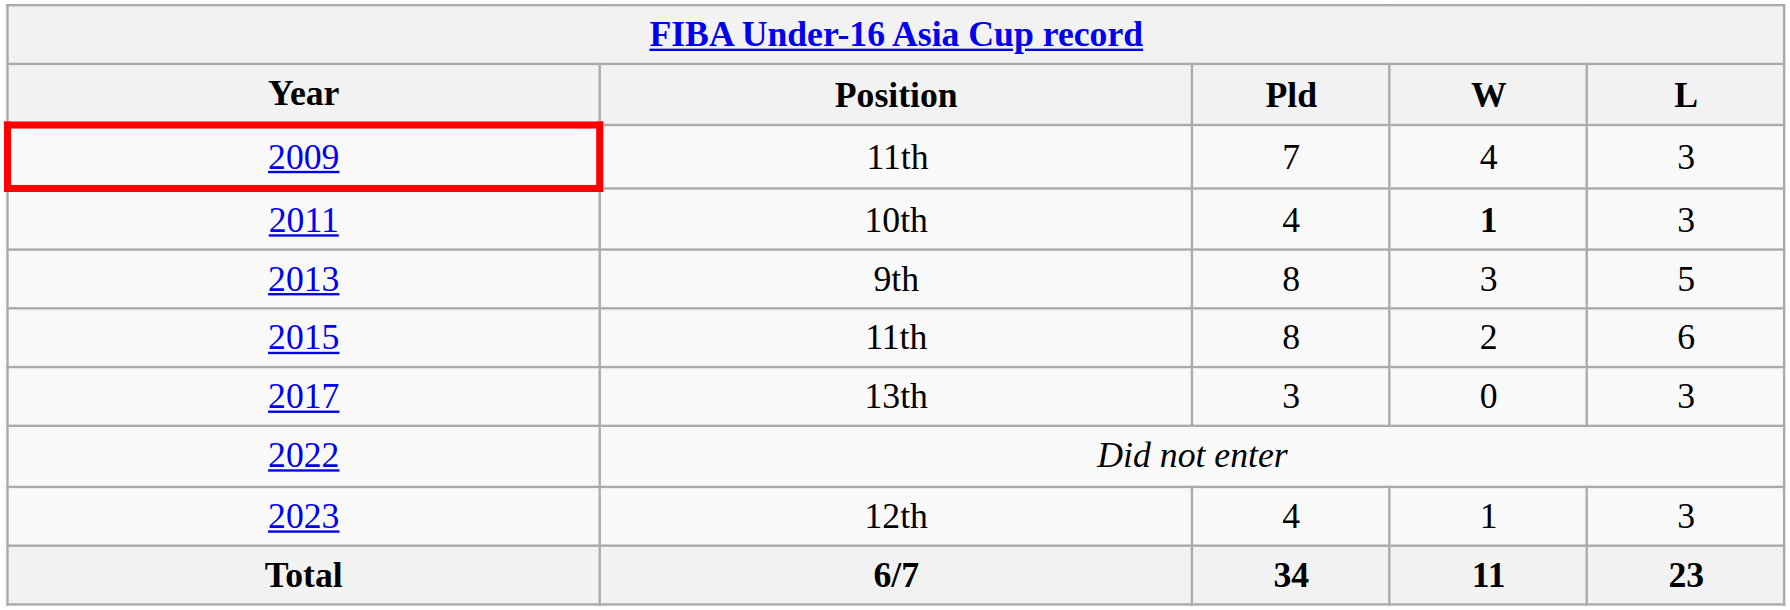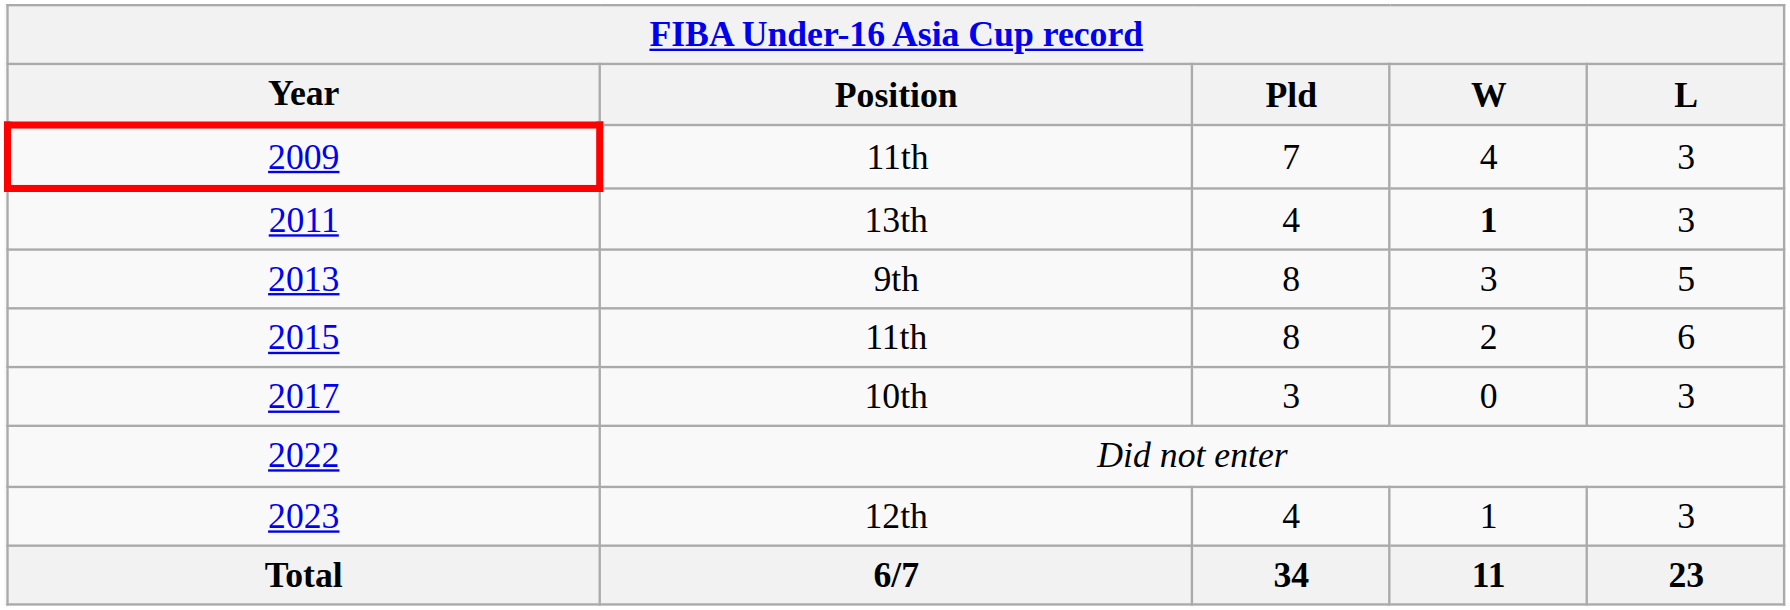 <table class="wikitable" style="text-align: center; font-size:95%;" width=60%>
 <tr>
 <th colspan=9><a href='#'>FIBA Under-16 Asia Cup record</a></th>
 </tr>
 <tr>
 <th width=15%>Year</th>
 <th width=15%>Position</th>
 <th width=5%>Pld</th>
 <th width=5%>W</th>
 <th width=5%>L</th>
 </tr>
 <tr>
 <td style="border: 3px solid red;"> <a href='#'>2009</a></td>
 <td>11th</td>
 <td>7</td>
 <td>4</td>
 <td>3</td>
 </tr>
 <tr>
 <td> <a href='#'>2011</a></td>
-<td>10th</td>
+<td>13th</td>
 <td>4</td>
 <td><strong>1</strong></td>
 <td>3</td>
 </tr>
 <tr>
 <td> <a href='#'>2013</a></td>
 <td>9th</td>
 <td>8</td>
 <td>3</td>
 <td>5</td>
 </tr>
 <tr>
 <td> <a href='#'>2015</a></td>
 <td>11th</td>
 <td>8</td>
 <td>2</td>
 <td>6</td>
 </tr>
 <tr>
 <td> <a href='#'>2017</a></td>
-<td>13th</td>
+<td>10th</td>
 <td>3</td>
 <td>0</td>
 <td>3</td>
 </tr>
 <tr>
 <td> <a href='#'>2022</a></td>
 <td colspan=4><em>Did not enter</em></td>
 </tr>
 <tr>
 <td> <a href='#'>2023</a></td>
 <td>12th</td>
 <td>4</td>
 <td>1</td>
 <td>3</td>
 </tr>
 <tr>
 <th>Total</th>
 <th>6/7</th>
 <th>34</th>
 <th>11</th>
 <th>23</th>
 </tr>
 </table>
